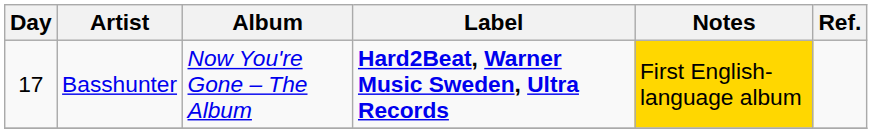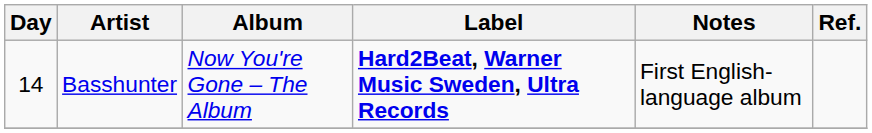 <table class="wikitable">
 <tr>
 <th>Day</th>
 <th>Artist</th>
 <th>Album</th>
 <th>Label</th>
 <th>Notes</th>
 <th>Ref.</th>
 </tr>
 <tr>
-<td rowspan="1" style="text-align:center;">17</td>
+<td rowspan="1" style="text-align:center;">14</td>
 <td><a href='#'>Basshunter</a></td>
 <td><em><a href='#'>Now You're Gone – The Album</a></em></td>
 <td><strong><a href='#'>Hard2Beat</a>, <a href='#'>Warner Music Sweden</a>, <a href='#'>Ultra Records</a></strong></td>
-<td style="background: gold;">First English-language album</td>
+<td>First English-language album</td>
 <td></td>
 </tr>
 <tr>
 </tr>
 </table>
